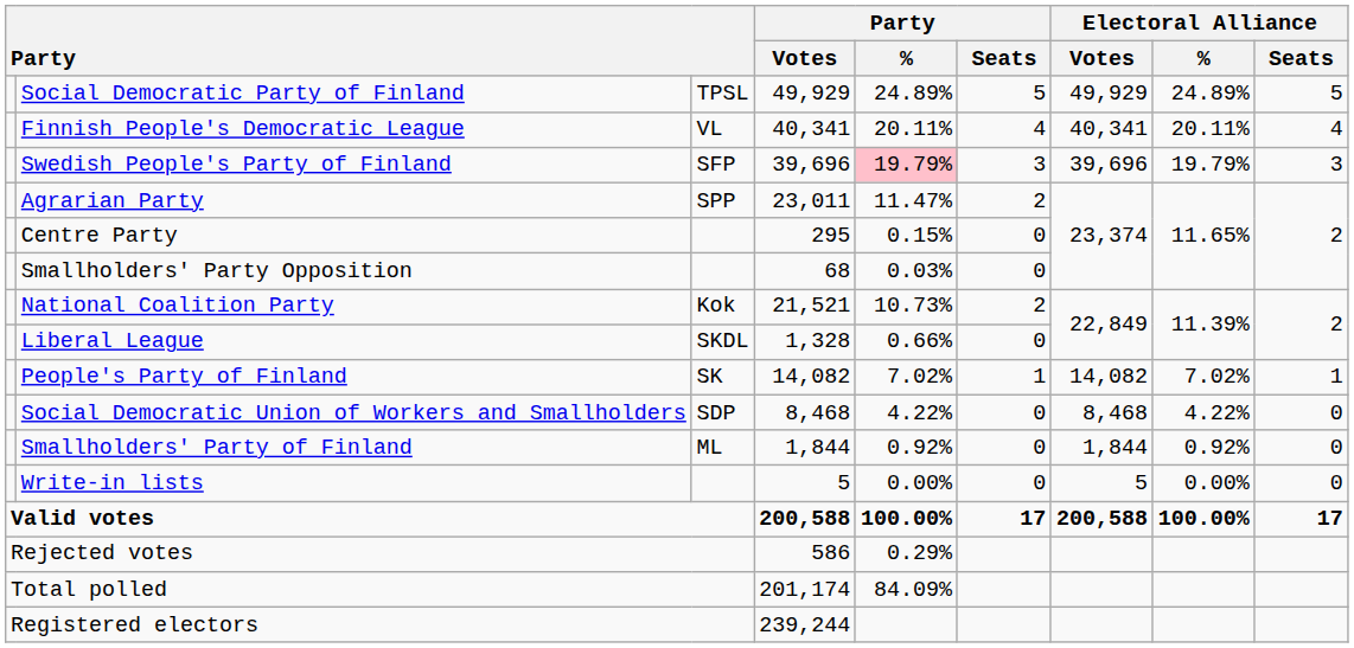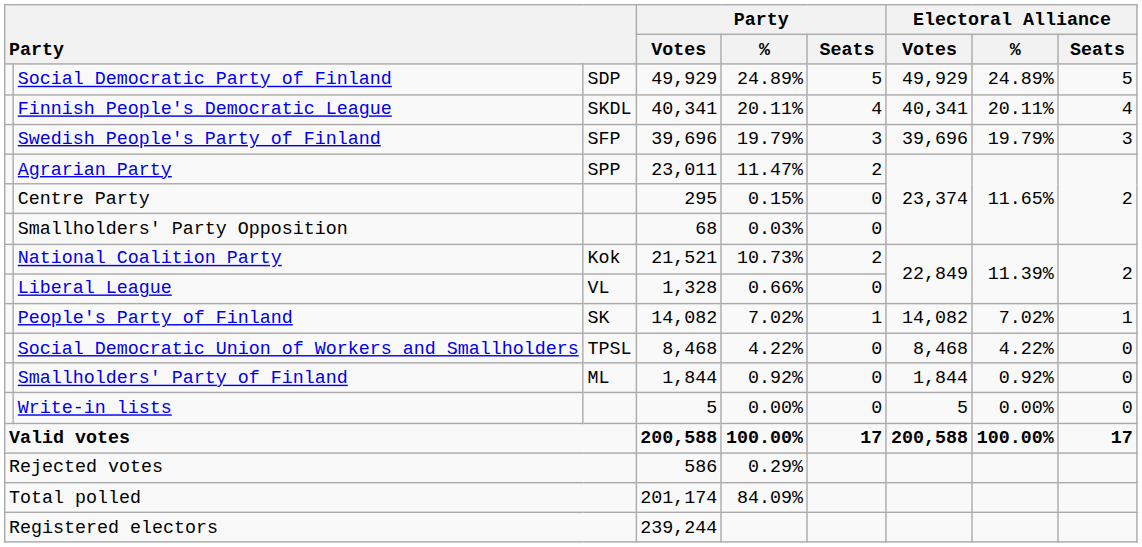 <table class="wikitable" border="1" style="text-align:right;">
 <tr>
 <th style="text-align:left;" valign=bottom rowspan=2 colspan=3>Party</th>
 <th colspan=3>Party</th>
 <th colspan=3>Electoral Alliance</th>
 </tr>
 <tr>
 <th align=center valign=bottom width="50">Votes</th>
 <th align=center valign=bottom width="50">%</th>
 <th align=center valign=bottom width="50">Seats</th>
 <th align=center valign=bottom width="50">Votes</th>
 <th align=center valign=bottom width="50">%</th>
 <th align=center valign=bottom width="50">Seats</th>
 </tr>
 <tr>
 <td></td>
 <td align=left style="white-space: nowrap;"><a href='#'>Social Democratic Party of Finland</a></td>
-<td align=left>TPSL</td>
+<td align=left>SDP</td>
 <td>49,929</td>
 <td>24.89%</td>
 <td>5</td>
 <td>49,929</td>
 <td>24.89%</td>
 <td>5</td>
 </tr>
 <tr>
 <td></td>
 <td align=left><a href='#'>Finnish People's Democratic League</a></td>
-<td align=left>VL</td>
+<td align=left>SKDL</td>
 <td>40,341</td>
 <td>20.11%</td>
 <td>4</td>
 <td>40,341</td>
 <td>20.11%</td>
 <td>4</td>
 </tr>
 <tr>
 <td></td>
 <td align=left><a href='#'>Swedish People's Party of Finland</a></td>
 <td align=left>SFP</td>
 <td>39,696</td>
-<td style="background: pink;">19.79%</td>
+<td>19.79%</td>
 <td>3</td>
 <td>39,696</td>
 <td>19.79%</td>
 <td>3</td>
 </tr>
 <tr>
 <td></td>
 <td align=left><a href='#'>Agrarian Party</a></td>
 <td align=left>SPP</td>
 <td>23,011</td>
 <td>11.47%</td>
 <td>2</td>
 <td rowspan=3>23,374</td>
 <td rowspan=3>11.65%</td>
 <td rowspan=3>2</td>
 </tr>
 <tr>
 <td></td>
 <td align=left>Centre Party</td>
 <td align=left></td>
 <td>295</td>
 <td>0.15%</td>
 <td>0</td>
 </tr>
 <tr>
 <td></td>
 <td align=left>Smallholders' Party Opposition</td>
 <td align=left></td>
 <td>68</td>
 <td>0.03%</td>
 <td>0</td>
 </tr>
 <tr>
 <td></td>
 <td align=left><a href='#'>National Coalition Party</a></td>
 <td align=left>Kok</td>
 <td>21,521</td>
 <td>10.73%</td>
 <td>2</td>
 <td rowspan=2>22,849</td>
 <td rowspan=2>11.39%</td>
 <td rowspan=2>2</td>
 </tr>
 <tr>
 <td></td>
 <td align=left><a href='#'>Liberal League</a></td>
-<td align=left>SKDL</td>
+<td align=left>VL</td>
 <td>1,328</td>
 <td>0.66%</td>
 <td>0</td>
 </tr>
 <tr>
 <td></td>
 <td align=left><a href='#'>People's Party of Finland</a></td>
 <td align=left>SK</td>
 <td>14,082</td>
 <td>7.02%</td>
 <td>1</td>
 <td>14,082</td>
 <td>7.02%</td>
 <td>1</td>
 </tr>
 <tr>
 <td></td>
 <td align=left><a href='#'>Social Democratic Union of Workers and Smallholders</a></td>
-<td align=left>SDP</td>
+<td align=left>TPSL</td>
 <td>8,468</td>
 <td>4.22%</td>
 <td>0</td>
 <td>8,468</td>
 <td>4.22%</td>
 <td>0</td>
 </tr>
 <tr>
 <td></td>
 <td align=left><a href='#'>Smallholders' Party of Finland</a></td>
 <td align=left>ML</td>
 <td>1,844</td>
 <td>0.92%</td>
 <td>0</td>
 <td>1,844</td>
 <td>0.92%</td>
 <td>0</td>
 </tr>
 <tr>
 <td></td>
 <td align=left><a href='#'>Write-in lists</a></td>
 <td align=left></td>
 <td>5</td>
 <td>0.00%</td>
 <td>0</td>
 <td>5</td>
 <td>0.00%</td>
 <td>0</td>
 </tr>
 <tr style="font-weight:bold">
 <td align=left colspan=3>Valid votes</td>
 <td>200,588</td>
 <td>100.00%</td>
 <td>17</td>
 <td>200,588</td>
 <td>100.00%</td>
 <td>17</td>
 </tr>
 <tr>
 <td align=left colspan=3>Rejected votes</td>
 <td>586</td>
 <td>0.29%</td>
 <td></td>
 <td></td>
 <td></td>
 <td></td>
 </tr>
 <tr>
 <td align=left colspan=3>Total polled</td>
 <td>201,174</td>
 <td>84.09%</td>
 <td></td>
 <td></td>
 <td></td>
 <td></td>
 </tr>
 <tr>
 <td align=left colspan=3>Registered electors</td>
 <td>239,244</td>
 <td></td>
 <td></td>
 <td></td>
 <td></td>
 <td></td>
 </tr>
 </table>
